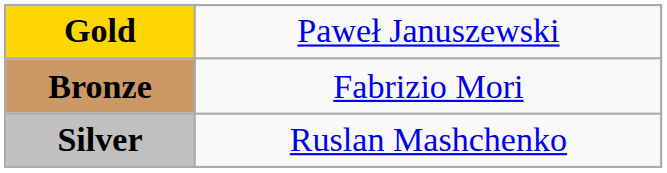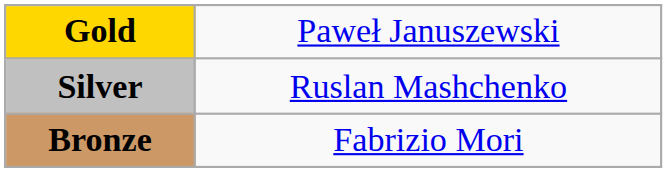 <table class="wikitable" style=" text-align:center; " width="35%">
 <tr>
 <td bgcolor="gold"><strong>Gold</strong></td>
 <td><a href='#'>Paweł Januszewski</a><br>  <small><em></em></small></td>
 </tr>
 <tr>
+<td bgcolor="silver"><strong>Silver</strong></td>
+<td><a href='#'>Ruslan Mashchenko</a><br> <small><em></em></small></td>
+</tr>
+<tr>
 <td bgcolor="CC9966"><strong>Bronze</strong></td>
 <td><a href='#'>Fabrizio Mori</a><br>  <small><em></em></small></td>
 </tr>
-<tr>
-<td bgcolor="silver"><strong>Silver</strong></td>
-<td><a href='#'>Ruslan Mashchenko</a><br> <small><em></em></small></td>
-</tr>
 </table>
